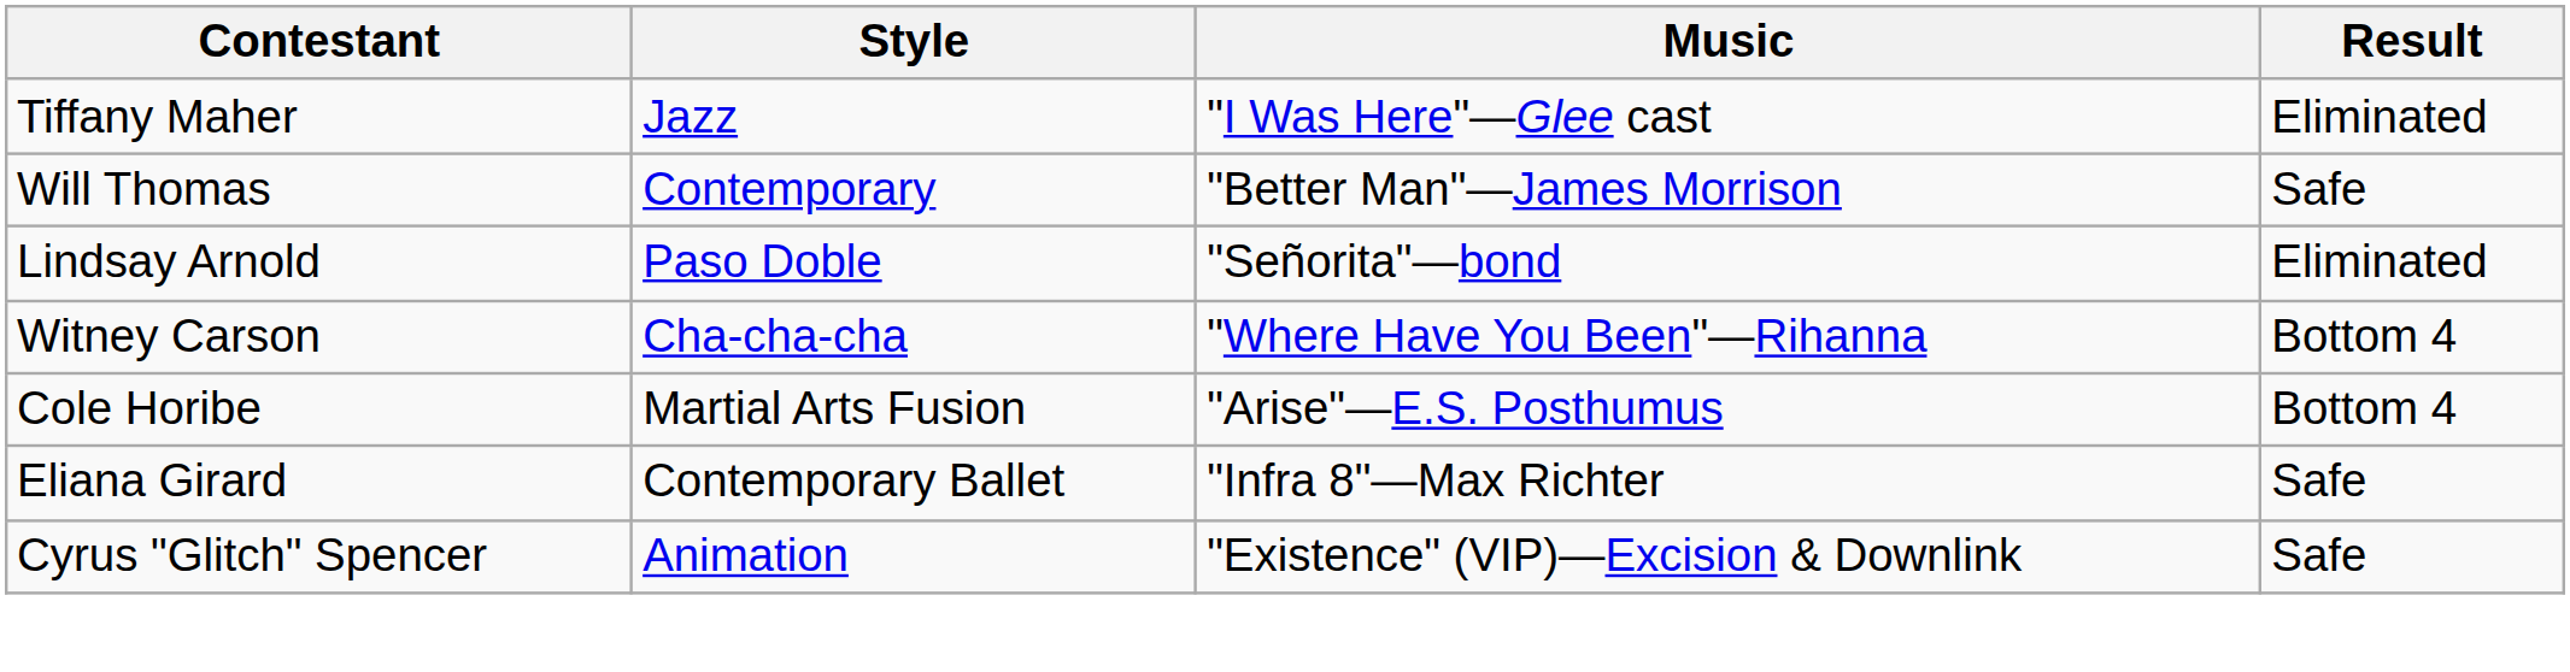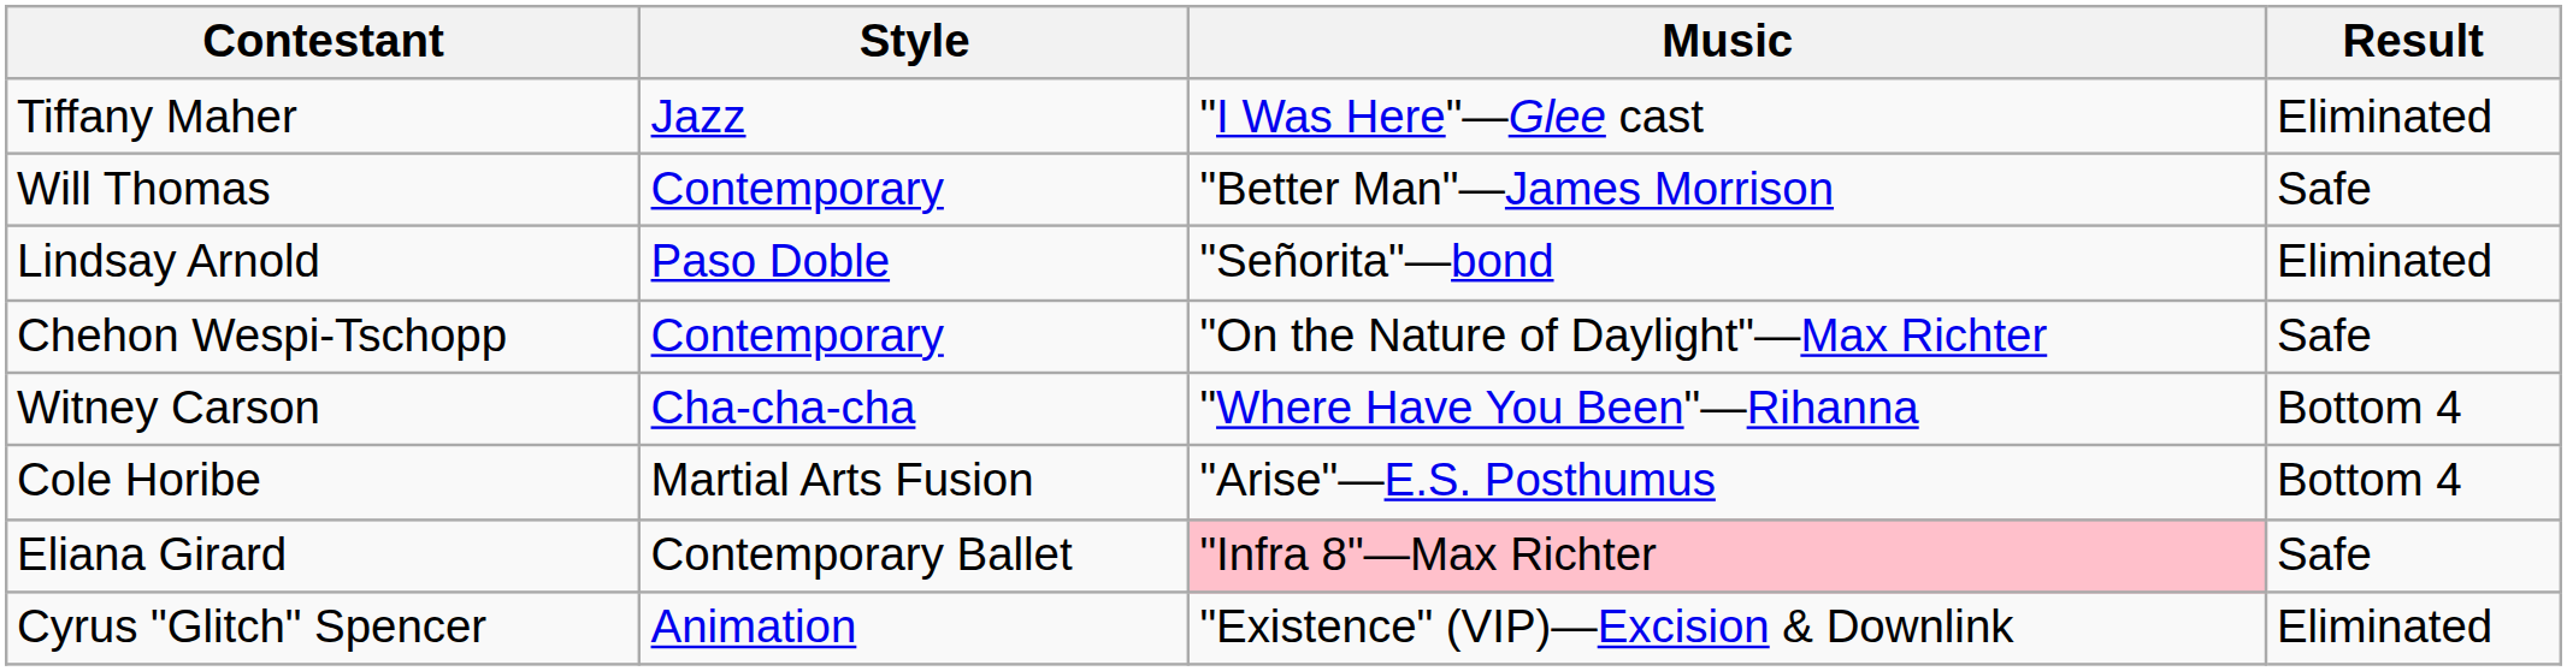 <table class="wikitable" style="width:70%;">
 <tr>
 <th>Contestant</th>
 <th>Style</th>
 <th>Music</th>
 <th>Result</th>
 </tr>
 <tr>
 <td>Tiffany Maher</td>
 <td><a href='#'>Jazz</a></td>
 <td>"<a href='#'>I Was Here</a>"—<em><a href='#'>Glee</a></em> cast</td>
 <td>Eliminated</td>
 </tr>
 <tr>
 <td>Will Thomas</td>
 <td><a href='#'>Contemporary</a></td>
 <td>"Better Man"—<a href='#'>James Morrison</a></td>
 <td>Safe</td>
 </tr>
 <tr>
 <td>Lindsay Arnold</td>
 <td><a href='#'>Paso Doble</a></td>
 <td>"Señorita"—<a href='#'>bond</a></td>
 <td>Eliminated</td>
 </tr>
 <tr>
+<td>Chehon Wespi-Tschopp</td>
+<td><a href='#'>Contemporary</a></td>
+<td>"On the Nature of Daylight"—<a href='#'>Max Richter</a></td>
+<td>Safe</td>
+</tr>
+<tr>
 <td>Witney Carson</td>
 <td><a href='#'>Cha-cha-cha</a></td>
 <td>"<a href='#'>Where Have You Been</a>"—<a href='#'>Rihanna</a></td>
 <td>Bottom 4</td>
 </tr>
 <tr>
 <td>Cole Horibe</td>
 <td>Martial Arts Fusion</td>
 <td>"Arise"—<a href='#'>E.S. Posthumus</a></td>
 <td>Bottom 4</td>
 </tr>
 <tr>
 <td>Eliana Girard</td>
 <td>Contemporary Ballet</td>
-<td>"Infra 8"—Max Richter</td>
+<td style="background: pink;">"Infra 8"—Max Richter</td>
 <td>Safe</td>
 </tr>
 <tr>
 <td>Cyrus "Glitch" Spencer</td>
 <td><a href='#'>Animation</a></td>
 <td>"Existence" (VIP)—<a href='#'>Excision</a> & Downlink</td>
-<td>Safe</td>
+<td>Eliminated</td>
 </tr>
 </table>
